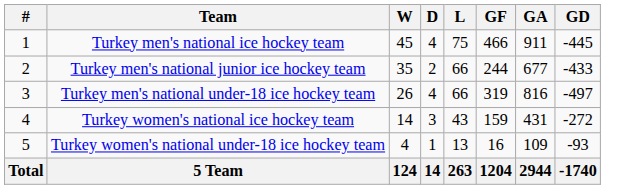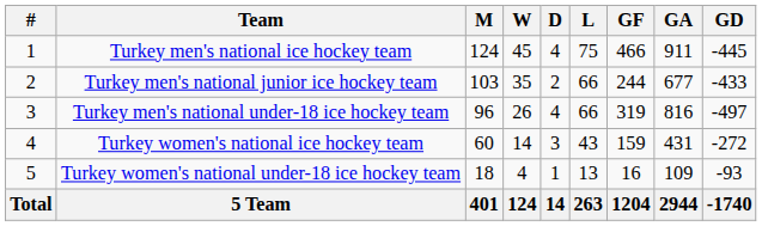 <table class="wikitable sortable" style="text-align:center">
 <tr>
 <th>#</th>
 <th>Team</th>
+<th>M</th>
 <th>W</th>
 <th>D</th>
 <th>L</th>
 <th>GF</th>
 <th>GA</th>
 <th>GD</th>
 </tr>
 <tr>
 <td>1</td>
 <td><a href='#'>Turkey men's national ice hockey team</a></td>
+<td>124</td>
 <td>45</td>
 <td>4</td>
 <td>75</td>
 <td>466</td>
 <td>911</td>
 <td>-445</td>
 </tr>
 <tr>
 <td>2</td>
 <td><a href='#'>Turkey men's national junior ice hockey team</a></td>
+<td>103</td>
 <td>35</td>
 <td>2</td>
 <td>66</td>
 <td>244</td>
 <td>677</td>
 <td>-433</td>
 </tr>
 <tr>
 <td>3</td>
 <td><a href='#'>Turkey men's national under-18 ice hockey team</a></td>
+<td>96</td>
 <td>26</td>
 <td>4</td>
 <td>66</td>
 <td>319</td>
 <td>816</td>
 <td>-497</td>
 </tr>
 <tr>
 <td>4</td>
 <td><a href='#'>Turkey women's national ice hockey team</a></td>
+<td>60</td>
 <td>14</td>
 <td>3</td>
 <td>43</td>
 <td>159</td>
 <td>431</td>
 <td>-272</td>
 </tr>
 <tr>
 <td>5</td>
 <td><a href='#'>Turkey women's national under-18 ice hockey team</a></td>
+<td>18</td>
 <td>4</td>
 <td>1</td>
 <td>13</td>
 <td>16</td>
 <td>109</td>
 <td>-93</td>
 </tr>
 <tr>
 <th><strong>Total</strong></th>
 <th>5 Team</th>
+<th>401</th>
 <th>124</th>
 <th>14</th>
 <th>263</th>
 <th>1204</th>
 <th>2944</th>
 <th>-1740</th>
 </tr>
 </table>
